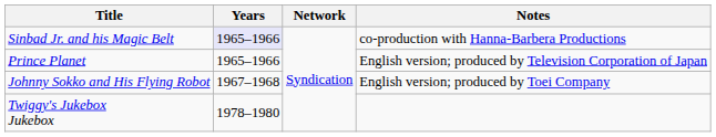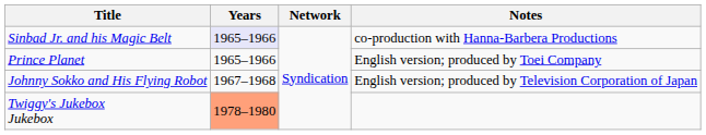 <table class="wikitable sortable">
 <tr>
 <th>Title</th>
 <th>Years</th>
 <th>Network</th>
 <th>Notes</th>
 </tr>
 <tr>
 <td><em><a href='#'>Sinbad Jr. and his Magic Belt</a></em></td>
 <td style="background: lavender;">1965–1966</td>
 <td rowspan="4"><a href='#'>Syndication</a></td>
 <td>co-production with <a href='#'>Hanna-Barbera Productions</a></td>
 </tr>
 <tr>
 <td><em><a href='#'>Prince Planet</a></em></td>
 <td>1965–1966</td>
-<td>English version; produced by <a href='#'>Television Corporation of Japan</a></td>
+<td>English version; produced by <a href='#'>Toei Company</a></td>
 </tr>
 <tr>
 <td><em><a href='#'>Johnny Sokko and His Flying Robot</a></em></td>
 <td>1967–1968</td>
-<td>English version; produced by <a href='#'>Toei Company</a></td>
+<td>English version; produced by <a href='#'>Television Corporation of Japan</a></td>
 </tr>
 <tr>
 <td><em><a href='#'>Twiggy's Jukebox</a></em><br><em>Jukebox</em></td>
-<td>1978–1980</td>
+<td style="background: lightsalmon;">1978–1980</td>
 <td></td>
 </tr>
 </table>
